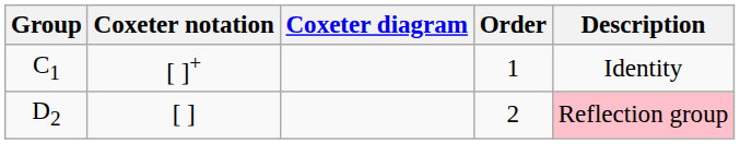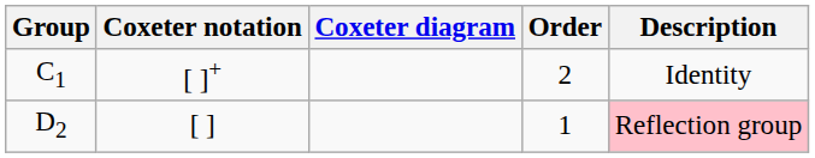 <table class=wikitable style="text-align:center;">
 <tr>
 <th>Group</th>
 <th>Coxeter notation</th>
 <th><a href='#'>Coxeter diagram</a></th>
 <th>Order</th>
 <th>Description</th>
 </tr>
 <tr>
 <td>C<sub>1</sub></td>
 <td>[ ]<sup>+</sup></td>
 <td></td>
-<td>1</td>
+<td>2</td>
 <td>Identity</td>
 </tr>
 <tr>
 <td>D<sub>2</sub></td>
 <td>[ ]</td>
 <td></td>
-<td>2</td>
+<td>1</td>
 <td style="background: pink;">Reflection group</td>
 </tr>
 </table>
